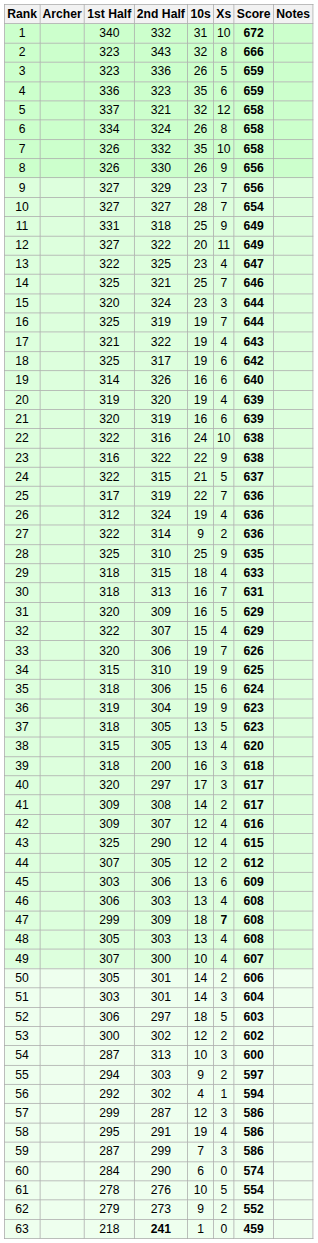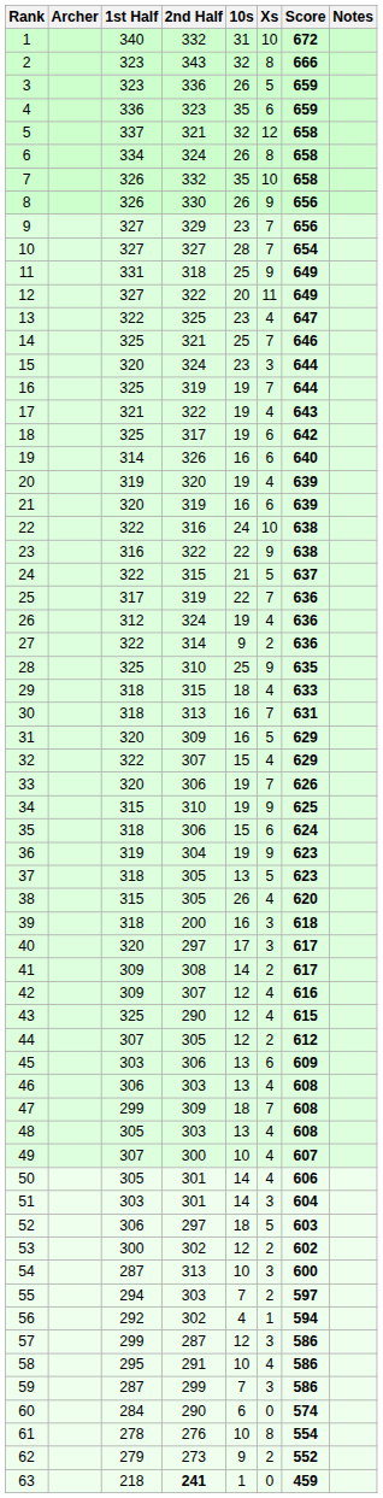 <table class="wikitable sortable" style="font-size:100%; text-align:center;">
 <tr>
 <th>Rank</th>
 <th>Archer</th>
 <th>1st Half</th>
 <th>2nd Half</th>
 <th>10s</th>
 <th>Xs</th>
 <th>Score</th>
 <th>Notes</th>
 </tr>
 <tr bgcolor="#ccffcc">
 <td>1</td>
 <td align="left"></td>
 <td>340</td>
 <td>332</td>
 <td>31</td>
 <td>10</td>
 <td><strong>672</strong></td>
 <td></td>
 </tr>
 <tr bgcolor="#ccffcc">
 <td>2</td>
 <td align="left"></td>
 <td>323</td>
 <td>343</td>
 <td>32</td>
 <td>8</td>
 <td><strong>666</strong></td>
 <td></td>
 </tr>
 <tr bgcolor="#ccffcc">
 <td>3</td>
 <td align="left"></td>
 <td>323</td>
 <td>336</td>
 <td>26</td>
 <td>5</td>
 <td><strong>659</strong></td>
 <td></td>
 </tr>
 <tr bgcolor="#ccffcc">
 <td>4</td>
 <td align="left"></td>
 <td>336</td>
 <td>323</td>
 <td>35</td>
 <td>6</td>
 <td><strong>659</strong></td>
 <td></td>
 </tr>
 <tr bgcolor="#ccffcc">
 <td>5</td>
 <td align="left"></td>
 <td>337</td>
 <td>321</td>
 <td>32</td>
 <td>12</td>
 <td><strong>658</strong></td>
 <td></td>
 </tr>
 <tr bgcolor="#ccffcc">
 <td>6</td>
 <td align="left"></td>
 <td>334</td>
 <td>324</td>
 <td>26</td>
 <td>8</td>
 <td><strong>658</strong></td>
 <td></td>
 </tr>
 <tr bgcolor="#ccffcc">
 <td>7</td>
 <td align="left"></td>
 <td>326</td>
 <td>332</td>
 <td>35</td>
 <td>10</td>
 <td><strong>658</strong></td>
 <td></td>
 </tr>
 <tr bgcolor="#ccffcc">
 <td>8</td>
 <td align="left"></td>
 <td>326</td>
 <td>330</td>
 <td>26</td>
 <td>9</td>
 <td><strong>656</strong></td>
 <td></td>
 </tr>
 <tr bgcolor="#ddffdd">
 <td>9</td>
 <td align="left"></td>
 <td>327</td>
 <td>329</td>
 <td>23</td>
 <td>7</td>
 <td><strong>656</strong></td>
 <td></td>
 </tr>
 <tr bgcolor="#ddffdd">
 <td>10</td>
 <td align="left"></td>
 <td>327</td>
 <td>327</td>
 <td>28</td>
 <td>7</td>
 <td><strong>654</strong></td>
 <td></td>
 </tr>
 <tr bgcolor="#ddffdd">
 <td>11</td>
 <td align="left"></td>
 <td>331</td>
 <td>318</td>
 <td>25</td>
 <td>9</td>
 <td><strong>649</strong></td>
 <td></td>
 </tr>
 <tr bgcolor="#ddffdd">
 <td>12</td>
 <td align="left"></td>
 <td>327</td>
 <td>322</td>
 <td>20</td>
 <td>11</td>
 <td><strong>649</strong></td>
 <td></td>
 </tr>
 <tr bgcolor="#ddffdd">
 <td>13</td>
 <td align="left"></td>
 <td>322</td>
 <td>325</td>
 <td>23</td>
 <td>4</td>
 <td><strong>647</strong></td>
 <td></td>
 </tr>
 <tr bgcolor="#ddffdd">
 <td>14</td>
 <td align="left"></td>
 <td>325</td>
 <td>321</td>
 <td>25</td>
 <td>7</td>
 <td><strong>646</strong></td>
 <td></td>
 </tr>
 <tr bgcolor="#ddffdd">
 <td>15</td>
 <td align="left"></td>
 <td>320</td>
 <td>324</td>
 <td>23</td>
 <td>3</td>
 <td><strong>644</strong></td>
 <td></td>
 </tr>
 <tr bgcolor="#ddffdd">
 <td>16</td>
 <td align="left"></td>
 <td>325</td>
 <td>319</td>
 <td>19</td>
 <td>7</td>
 <td><strong>644</strong></td>
 <td></td>
 </tr>
 <tr bgcolor="#ddffdd">
 <td>17</td>
 <td align="left"></td>
 <td>321</td>
 <td>322</td>
 <td>19</td>
 <td>4</td>
 <td><strong>643</strong></td>
 <td></td>
 </tr>
 <tr bgcolor="#ddffdd">
 <td>18</td>
 <td align="left"></td>
 <td>325</td>
 <td>317</td>
 <td>19</td>
 <td>6</td>
 <td><strong>642</strong></td>
 <td></td>
 </tr>
 <tr bgcolor="#ddffdd">
 <td>19</td>
 <td align="left"></td>
 <td>314</td>
 <td>326</td>
 <td>16</td>
 <td>6</td>
 <td><strong>640</strong></td>
 <td></td>
 </tr>
 <tr bgcolor="#ddffdd">
 <td>20</td>
 <td align="left"></td>
 <td>319</td>
 <td>320</td>
 <td>19</td>
 <td>4</td>
 <td><strong>639</strong></td>
 <td></td>
 </tr>
 <tr bgcolor="#ddffdd">
 <td>21</td>
 <td align="left"></td>
 <td>320</td>
 <td>319</td>
 <td>16</td>
 <td>6</td>
 <td><strong>639</strong></td>
 <td></td>
 </tr>
 <tr bgcolor="#ddffdd">
 <td>22</td>
 <td align="left"></td>
 <td>322</td>
 <td>316</td>
 <td>24</td>
 <td>10</td>
 <td><strong>638</strong></td>
 <td></td>
 </tr>
 <tr bgcolor="#ddffdd">
 <td>23</td>
 <td align="left"></td>
 <td>316</td>
 <td>322</td>
 <td>22</td>
 <td>9</td>
 <td><strong>638</strong></td>
 <td></td>
 </tr>
 <tr bgcolor="#ddffdd">
 <td>24</td>
 <td align="left"></td>
 <td>322</td>
 <td>315</td>
 <td>21</td>
 <td>5</td>
 <td><strong>637</strong></td>
 <td></td>
 </tr>
 <tr bgcolor="#ddffdd">
 <td>25</td>
 <td align="left"></td>
 <td>317</td>
 <td>319</td>
 <td>22</td>
 <td>7</td>
 <td><strong>636</strong></td>
 <td></td>
 </tr>
 <tr bgcolor="#ddffdd">
 <td>26</td>
 <td align="left"></td>
 <td>312</td>
 <td>324</td>
 <td>19</td>
 <td>4</td>
 <td><strong>636</strong></td>
 <td></td>
 </tr>
 <tr bgcolor="#ddffdd">
 <td>27</td>
 <td align="left"></td>
 <td>322</td>
 <td>314</td>
 <td>9</td>
 <td>2</td>
 <td><strong>636</strong></td>
 <td></td>
 </tr>
 <tr bgcolor="#ddffdd">
 <td>28</td>
 <td align="left"></td>
 <td>325</td>
 <td>310</td>
 <td>25</td>
 <td>9</td>
 <td><strong>635</strong></td>
 <td></td>
 </tr>
 <tr bgcolor="#ddffdd">
 <td>29</td>
 <td align="left"></td>
 <td>318</td>
 <td>315</td>
 <td>18</td>
 <td>4</td>
 <td><strong>633</strong></td>
 <td></td>
 </tr>
 <tr bgcolor="#ddffdd">
 <td>30</td>
 <td align="left"></td>
 <td>318</td>
 <td>313</td>
 <td>16</td>
 <td>7</td>
 <td><strong>631</strong></td>
 <td></td>
 </tr>
 <tr bgcolor="#ddffdd">
 <td>31</td>
 <td align="left"></td>
 <td>320</td>
 <td>309</td>
 <td>16</td>
 <td>5</td>
 <td><strong>629</strong></td>
 <td></td>
 </tr>
 <tr bgcolor="#ddffdd">
 <td>32</td>
 <td align="left"></td>
 <td>322</td>
 <td>307</td>
 <td>15</td>
 <td>4</td>
 <td><strong>629</strong></td>
 <td></td>
 </tr>
 <tr bgcolor="#ddffdd">
 <td>33</td>
 <td align="left"></td>
 <td>320</td>
 <td>306</td>
 <td>19</td>
 <td>7</td>
 <td><strong>626</strong></td>
 <td></td>
 </tr>
 <tr bgcolor="#ddffdd">
 <td>34</td>
 <td align="left"></td>
 <td>315</td>
 <td>310</td>
 <td>19</td>
 <td>9</td>
 <td><strong>625</strong></td>
 <td></td>
 </tr>
 <tr bgcolor="#ddffdd">
 <td>35</td>
 <td align="left"></td>
 <td>318</td>
 <td>306</td>
 <td>15</td>
 <td>6</td>
 <td><strong>624</strong></td>
 <td></td>
 </tr>
 <tr bgcolor="#ddffdd">
 <td>36</td>
 <td align="left"></td>
 <td>319</td>
 <td>304</td>
 <td>19</td>
 <td>9</td>
 <td><strong>623</strong></td>
 <td></td>
 </tr>
 <tr bgcolor="#ddffdd">
 <td>37</td>
 <td align="left"></td>
 <td>318</td>
 <td>305</td>
 <td>13</td>
 <td>5</td>
 <td><strong>623</strong></td>
 <td></td>
 </tr>
 <tr bgcolor="#ddffdd">
 <td>38</td>
 <td align="left"></td>
 <td>315</td>
 <td>305</td>
-<td>13</td>
+<td>26</td>
 <td>4</td>
 <td><strong>620</strong></td>
 <td></td>
 </tr>
 <tr bgcolor="#ddffdd">
 <td>39</td>
 <td align="left"></td>
 <td>318</td>
 <td>200</td>
 <td>16</td>
 <td>3</td>
 <td><strong>618</strong></td>
 <td></td>
 </tr>
 <tr bgcolor="#ddffdd">
 <td>40</td>
 <td align="left"></td>
 <td>320</td>
 <td>297</td>
 <td>17</td>
 <td>3</td>
 <td><strong>617</strong></td>
 <td></td>
 </tr>
 <tr bgcolor="#ddffdd">
 <td>41</td>
 <td align="left"></td>
 <td>309</td>
 <td>308</td>
 <td>14</td>
 <td>2</td>
 <td><strong>617</strong></td>
 <td></td>
 </tr>
 <tr bgcolor="#ddffdd">
 <td>42</td>
 <td align="left"></td>
 <td>309</td>
 <td>307</td>
 <td>12</td>
 <td>4</td>
 <td><strong>616</strong></td>
 <td></td>
 </tr>
 <tr bgcolor="#ddffdd">
 <td>43</td>
 <td align="left"></td>
 <td>325</td>
 <td>290</td>
 <td>12</td>
 <td>4</td>
 <td><strong>615</strong></td>
 <td></td>
 </tr>
 <tr bgcolor="#ddffdd">
 <td>44</td>
 <td align="left"></td>
 <td>307</td>
 <td>305</td>
 <td>12</td>
 <td>2</td>
 <td><strong>612</strong></td>
 <td></td>
 </tr>
 <tr bgcolor="#ddffdd">
 <td>45</td>
 <td align="left"></td>
 <td>303</td>
 <td>306</td>
 <td>13</td>
 <td>6</td>
 <td><strong>609</strong></td>
 <td></td>
 </tr>
 <tr bgcolor="#ddffdd">
 <td>46</td>
 <td align="left"></td>
 <td>306</td>
 <td>303</td>
 <td>13</td>
 <td>4</td>
 <td><strong>608</strong></td>
 <td></td>
 </tr>
 <tr bgcolor="#ddffdd">
 <td>47</td>
 <td align="left"></td>
 <td>299</td>
 <td>309</td>
 <td>18</td>
-<td><strong>7</strong></td>
+<td>7</td>
 <td><strong>608</strong></td>
 <td></td>
 </tr>
 <tr bgcolor="#ddffdd">
 <td>48</td>
 <td align="left"></td>
 <td>305</td>
 <td>303</td>
 <td>13</td>
 <td>4</td>
 <td><strong>608</strong></td>
 <td></td>
 </tr>
 <tr bgcolor="#ddffdd">
 <td>49</td>
 <td align="left"></td>
 <td>307</td>
 <td>300</td>
 <td>10</td>
 <td>4</td>
 <td><strong>607</strong></td>
 <td></td>
 </tr>
 <tr bgcolor="#eeffee">
 <td>50</td>
 <td align="left"></td>
 <td>305</td>
 <td>301</td>
 <td>14</td>
-<td>2</td>
+<td>4</td>
 <td><strong>606</strong></td>
 <td></td>
 </tr>
 <tr bgcolor="#eeffee">
 <td>51</td>
 <td align="left"></td>
 <td>303</td>
 <td>301</td>
 <td>14</td>
 <td>3</td>
 <td><strong>604</strong></td>
 <td></td>
 </tr>
 <tr bgcolor="#eeffee">
 <td>52</td>
 <td align="left"></td>
 <td>306</td>
 <td>297</td>
 <td>18</td>
 <td>5</td>
 <td><strong>603</strong></td>
 <td></td>
 </tr>
 <tr bgcolor="#eeffee">
 <td>53</td>
 <td align="left"></td>
 <td>300</td>
 <td>302</td>
 <td>12</td>
 <td>2</td>
 <td><strong>602</strong></td>
 <td></td>
 </tr>
 <tr bgcolor="#eeffee">
 <td>54</td>
 <td align="left"></td>
 <td>287</td>
 <td>313</td>
 <td>10</td>
 <td>3</td>
 <td><strong>600</strong></td>
 <td></td>
 </tr>
 <tr bgcolor="#eeffee">
 <td>55</td>
 <td align="left"></td>
 <td>294</td>
 <td>303</td>
-<td>9</td>
+<td>7</td>
 <td>2</td>
 <td><strong>597</strong></td>
 <td></td>
 </tr>
 <tr bgcolor="#eeffee">
 <td>56</td>
 <td align="left"></td>
 <td>292</td>
 <td>302</td>
 <td>4</td>
 <td>1</td>
 <td><strong>594</strong></td>
 <td></td>
 </tr>
 <tr bgcolor="#eeffee">
 <td>57</td>
 <td align="left"></td>
 <td>299</td>
 <td>287</td>
 <td>12</td>
 <td>3</td>
 <td><strong>586</strong></td>
 <td></td>
 </tr>
 <tr bgcolor="#eeffee">
 <td>58</td>
 <td align="left"></td>
 <td>295</td>
 <td>291</td>
-<td>19</td>
+<td>10</td>
 <td>4</td>
 <td><strong>586</strong></td>
 <td></td>
 </tr>
 <tr bgcolor="#eeffee">
 <td>59</td>
 <td align="left"></td>
 <td>287</td>
 <td>299</td>
 <td>7</td>
 <td>3</td>
 <td><strong>586</strong></td>
 <td></td>
 </tr>
 <tr bgcolor="#eeffee">
 <td>60</td>
 <td align="left"></td>
 <td>284</td>
 <td>290</td>
 <td>6</td>
 <td>0</td>
 <td><strong>574</strong></td>
 <td></td>
 </tr>
 <tr bgcolor="#eeffee">
 <td>61</td>
 <td align="left"></td>
 <td>278</td>
 <td>276</td>
 <td>10</td>
-<td>5</td>
+<td>8</td>
 <td><strong>554</strong></td>
 <td></td>
 </tr>
 <tr bgcolor="#eeffee">
 <td>62</td>
 <td align="left"></td>
 <td>279</td>
 <td>273</td>
 <td>9</td>
 <td>2</td>
 <td><strong>552</strong></td>
 <td></td>
 </tr>
 <tr bgcolor="#eeffee">
 <td>63</td>
 <td align="left"></td>
 <td>218</td>
 <td><strong>241</strong></td>
 <td>1</td>
 <td>0</td>
 <td><strong>459</strong></td>
 <td></td>
 </tr>
 </table>
